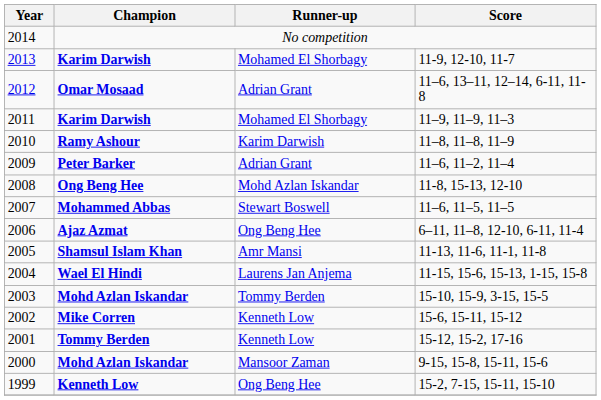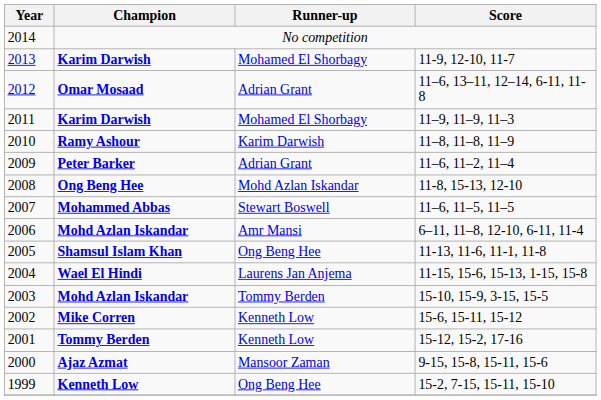 <table class=wikitable>
 <tr>
 <th width="50">Year</th>
 <th width="200">Champion</th>
 <th width="200">Runner-up</th>
 <th width="200">Score</th>
 </tr>
 <tr>
 <td>2014</td>
 <td rowspan=1 colspan=3 align="center"><em>No competition</em></td>
 </tr>
 <tr>
 <td><a href='#'>2013</a></td>
 <td> <strong><a href='#'>Karim Darwish</a></strong></td>
 <td> <a href='#'>Mohamed El Shorbagy</a></td>
 <td>11-9, 12-10, 11-7</td>
 </tr>
 <tr>
 <td><a href='#'>2012</a></td>
 <td> <strong><a href='#'>Omar Mosaad</a></strong></td>
 <td> <a href='#'>Adrian Grant</a></td>
 <td>11–6, 13–11, 12–14, 6-11, 11-8</td>
 </tr>
 <tr>
 <td>2011</td>
 <td> <strong><a href='#'>Karim Darwish</a></strong></td>
 <td> <a href='#'>Mohamed El Shorbagy</a></td>
 <td>11–9, 11–9, 11–3</td>
 </tr>
 <tr>
 <td>2010</td>
 <td> <strong><a href='#'>Ramy Ashour</a></strong></td>
 <td> <a href='#'>Karim Darwish</a></td>
 <td>11–8, 11–8, 11–9</td>
 </tr>
 <tr>
 <td>2009</td>
 <td> <strong><a href='#'>Peter Barker</a></strong></td>
 <td> <a href='#'>Adrian Grant</a></td>
 <td>11–6, 11–2, 11–4</td>
 </tr>
 <tr>
 <td>2008</td>
 <td> <strong><a href='#'>Ong Beng Hee</a></strong></td>
 <td> <a href='#'>Mohd Azlan Iskandar</a></td>
 <td>11-8, 15-13, 12-10</td>
 </tr>
 <tr>
 <td>2007</td>
 <td> <strong><a href='#'>Mohammed Abbas</a></strong></td>
 <td> <a href='#'>Stewart Boswell</a></td>
 <td>11–6, 11–5, 11–5</td>
 </tr>
 <tr>
 <td>2006</td>
-<td> <strong><a href='#'>Ajaz Azmat</a></strong></td>
-<td> <a href='#'>Ong Beng Hee</a></td>
+<td> <strong><a href='#'>Mohd Azlan Iskandar</a></strong></td>
+<td> <a href='#'>Amr Mansi</a></td>
 <td>6–11, 11–8, 12-10, 6-11, 11-4</td>
 </tr>
 <tr>
 <td>2005</td>
 <td> <strong><a href='#'>Shamsul Islam Khan</a></strong></td>
-<td> <a href='#'>Amr Mansi</a></td>
+<td> <a href='#'>Ong Beng Hee</a></td>
 <td>11-13, 11-6, 11-1, 11-8</td>
 </tr>
 <tr>
 <td>2004</td>
 <td> <strong><a href='#'>Wael El Hindi</a></strong></td>
 <td> <a href='#'>Laurens Jan Anjema</a></td>
 <td>11-15, 15-6, 15-13, 1-15, 15-8</td>
 </tr>
 <tr>
 <td>2003</td>
 <td> <strong><a href='#'>Mohd Azlan Iskandar</a></strong></td>
 <td> <a href='#'>Tommy Berden</a></td>
 <td>15-10, 15-9, 3-15, 15-5</td>
 </tr>
 <tr>
 <td>2002</td>
 <td> <strong><a href='#'>Mike Corren</a></strong></td>
 <td> <a href='#'>Kenneth Low</a></td>
 <td>15-6, 15-11, 15-12</td>
 </tr>
 <tr>
 <td>2001</td>
 <td> <strong><a href='#'>Tommy Berden</a></strong></td>
 <td> <a href='#'>Kenneth Low</a></td>
 <td>15-12, 15-2, 17-16</td>
 </tr>
 <tr>
 <td>2000</td>
-<td> <strong><a href='#'>Mohd Azlan Iskandar</a></strong></td>
+<td> <strong><a href='#'>Ajaz Azmat</a></strong></td>
 <td> <a href='#'>Mansoor Zaman</a></td>
 <td>9-15, 15-8, 15-11, 15-6</td>
 </tr>
 <tr>
 <td>1999</td>
 <td> <strong><a href='#'>Kenneth Low</a></strong></td>
 <td> <a href='#'>Ong Beng Hee</a></td>
 <td>15-2, 7-15, 15-11, 15-10</td>
 </tr>
 <tr>
 </tr>
 </table>
